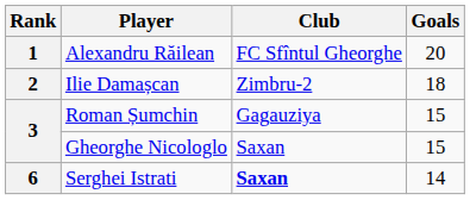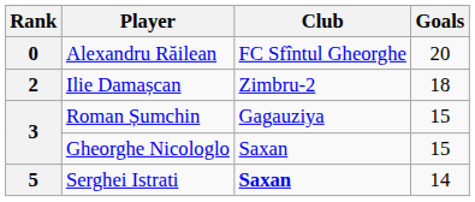 <table class="wikitable">
 <tr>
 <th>Rank</th>
 <th>Player</th>
 <th>Club</th>
 <th>Goals</th>
 </tr>
 <tr>
-<th rowspan=1 align=center>1</th>
+<th rowspan=1 align=center>0</th>
 <td> <a href='#'>Alexandru Răilean</a></td>
 <td><a href='#'>FC Sfîntul Gheorghe</a></td>
 <td align=center>20</td>
 </tr>
 <tr>
 <th rowspan=1 align=center>2</th>
 <td> <a href='#'>Ilie Damașcan</a></td>
 <td><a href='#'>Zimbru-2</a></td>
 <td align=center>18</td>
 </tr>
 <tr>
 <th rowspan=2 align=center>3</th>
 <td> <a href='#'>Roman Șumchin</a></td>
 <td><a href='#'>Gagauziya</a></td>
 <td align=center>15</td>
 </tr>
 <tr>
 <td> <a href='#'>Gheorghe Nicologlo</a></td>
 <td><a href='#'>Saxan</a></td>
 <td align=center>15</td>
 </tr>
 <tr>
-<th rowspan=1 align=center>6</th>
+<th rowspan=1 align=center>5</th>
 <td> <a href='#'>Serghei Istrati</a></td>
 <td><strong><a href='#'>Saxan</a></strong></td>
 <td align=center>14</td>
 </tr>
 </table>
